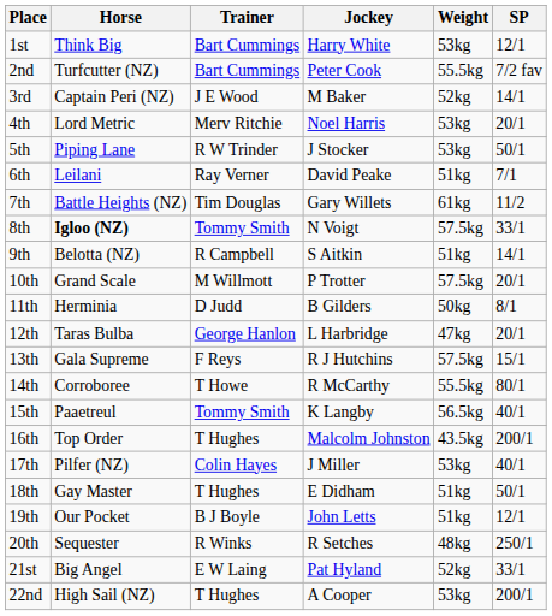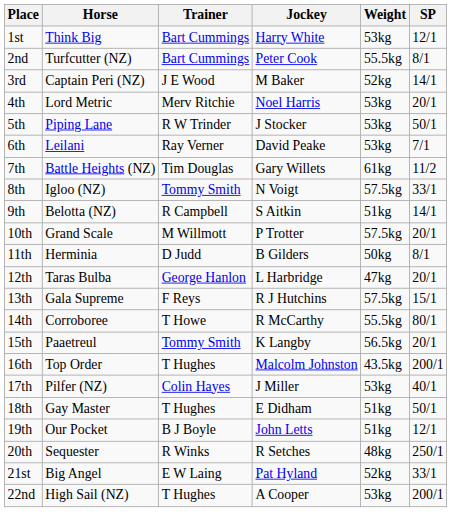 <table class="wikitable sortable">
 <tr>
 <th>Place</th>
 <th>Horse</th>
 <th>Trainer</th>
 <th>Jockey</th>
 <th>Weight</th>
 <th>SP</th>
 </tr>
 <tr>
 <td>1st</td>
 <td><a href='#'>Think Big</a></td>
 <td><a href='#'>Bart Cummings</a></td>
 <td><a href='#'>Harry White</a></td>
 <td>53kg</td>
 <td>12/1</td>
 </tr>
 <tr>
 <td>2nd</td>
 <td>Turfcutter (NZ)</td>
 <td><a href='#'>Bart Cummings</a></td>
 <td><a href='#'>Peter Cook</a></td>
 <td>55.5kg</td>
-<td>7/2 fav</td>
+<td>8/1</td>
 </tr>
 <tr>
 <td>3rd</td>
 <td>Captain Peri (NZ)</td>
 <td>J E Wood</td>
 <td>M Baker</td>
 <td>52kg</td>
 <td>14/1</td>
 </tr>
 <tr>
 <td>4th</td>
 <td>Lord Metric</td>
 <td>Merv Ritchie</td>
 <td><a href='#'>Noel Harris</a></td>
 <td>53kg</td>
 <td>20/1</td>
 </tr>
 <tr>
 <td>5th</td>
 <td><a href='#'>Piping Lane</a></td>
 <td>R W Trinder</td>
 <td>J Stocker</td>
 <td>53kg</td>
 <td>50/1</td>
 </tr>
 <tr>
 <td>6th</td>
 <td><a href='#'>Leilani</a></td>
 <td>Ray Verner</td>
 <td>David Peake</td>
-<td>51kg</td>
+<td>53kg</td>
 <td>7/1</td>
 </tr>
 <tr>
 <td>7th</td>
 <td><a href='#'>Battle Heights</a> (NZ)</td>
 <td>Tim Douglas</td>
 <td>Gary Willets</td>
 <td>61kg</td>
 <td>11/2</td>
 </tr>
 <tr>
 <td>8th</td>
-<td><strong>Igloo (NZ)</strong></td>
+<td>Igloo (NZ)</td>
 <td><a href='#'>Tommy Smith</a></td>
 <td>N Voigt</td>
 <td>57.5kg</td>
 <td>33/1</td>
 </tr>
 <tr>
 <td>9th</td>
 <td>Belotta (NZ)</td>
 <td>R Campbell</td>
 <td>S Aitkin</td>
 <td>51kg</td>
 <td>14/1</td>
 </tr>
 <tr>
 <td>10th</td>
 <td>Grand Scale</td>
 <td>M Willmott</td>
 <td>P Trotter</td>
 <td>57.5kg</td>
 <td>20/1</td>
 </tr>
 <tr>
 <td>11th</td>
 <td>Herminia</td>
 <td>D Judd</td>
 <td>B Gilders</td>
 <td>50kg</td>
 <td>8/1</td>
 </tr>
 <tr>
 <td>12th</td>
 <td>Taras Bulba</td>
 <td><a href='#'>George Hanlon</a></td>
 <td>L Harbridge</td>
 <td>47kg</td>
 <td>20/1</td>
 </tr>
 <tr>
 <td>13th</td>
 <td>Gala Supreme</td>
 <td>F Reys</td>
 <td>R J Hutchins</td>
 <td>57.5kg</td>
 <td>15/1</td>
 </tr>
 <tr>
 <td>14th</td>
 <td>Corroboree</td>
 <td>T Howe</td>
 <td>R McCarthy</td>
 <td>55.5kg</td>
 <td>80/1</td>
 </tr>
 <tr>
 <td>15th</td>
 <td>Paaetreul</td>
 <td><a href='#'>Tommy Smith</a></td>
 <td>K Langby</td>
 <td>56.5kg</td>
-<td>40/1</td>
+<td>20/1</td>
 </tr>
 <tr>
 <td>16th</td>
 <td>Top Order</td>
 <td>T Hughes</td>
 <td><a href='#'>Malcolm Johnston</a></td>
 <td>43.5kg</td>
 <td>200/1</td>
 </tr>
 <tr>
 <td>17th</td>
 <td>Pilfer (NZ)</td>
 <td><a href='#'>Colin Hayes</a></td>
 <td>J Miller</td>
 <td>53kg</td>
 <td>40/1</td>
 </tr>
 <tr>
 <td>18th</td>
 <td>Gay Master</td>
 <td>T Hughes</td>
 <td>E Didham</td>
 <td>51kg</td>
 <td>50/1</td>
 </tr>
 <tr>
 <td>19th</td>
 <td>Our Pocket</td>
 <td>B J Boyle</td>
 <td><a href='#'>John Letts</a></td>
 <td>51kg</td>
 <td>12/1</td>
 </tr>
 <tr>
 <td>20th</td>
 <td>Sequester</td>
 <td>R Winks</td>
 <td>R Setches</td>
 <td>48kg</td>
 <td>250/1</td>
 </tr>
 <tr>
 <td>21st</td>
 <td>Big Angel</td>
 <td>E W Laing</td>
 <td><a href='#'>Pat Hyland</a></td>
 <td>52kg</td>
 <td>33/1</td>
 </tr>
 <tr>
 <td>22nd</td>
 <td>High Sail (NZ)</td>
 <td>T Hughes</td>
 <td>A Cooper</td>
 <td>53kg</td>
 <td>200/1</td>
 </tr>
 </table>
